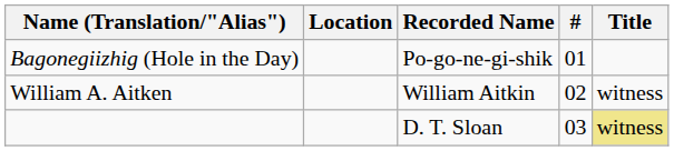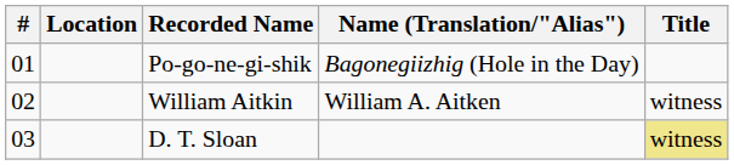 <table class="wikitable sortable">
 <tr>
-<th>Name (Translation/"Alias")</th>
+<th>#</th>
 <th>Location</th>
 <th>Recorded Name</th>
-<th>#</th>
+<th>Name (Translation/"Alias")</th>
 <th>Title</th>
 </tr>
 <tr>
-<td><em>Bagonegiizhig</em> (Hole in the Day)</td>
+<td>01</td>
 <td></td>
 <td>Po-go-ne-gi-shik</td>
-<td>01</td>
+<td><em>Bagonegiizhig</em> (Hole in the Day)</td>
 <td></td>
 </tr>
 <tr>
-<td>William A. Aitken</td>
+<td>02</td>
 <td></td>
 <td>William Aitkin</td>
-<td>02</td>
+<td>William A. Aitken</td>
 <td>witness</td>
 </tr>
 <tr>
-<td></td>
+<td>03</td>
 <td></td>
 <td>D. T. Sloan</td>
-<td>03</td>
+<td></td>
 <td style="background: khaki;">witness</td>
 </tr>
 </table>
